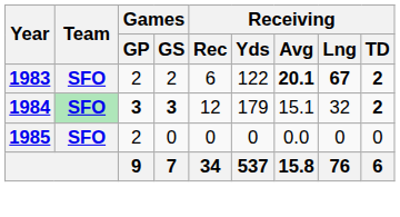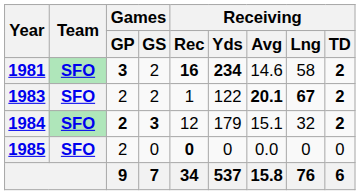 <table class="wikitable" style="text-align:center">
 <tr>
 <th rowspan="2">Year</th>
 <th rowspan="2">Team</th>
 <th colspan="2">Games</th>
 <th colspan="5">Receiving</th>
 </tr>
 <tr>
 <th>GP</th>
 <th>GS</th>
 <th>Rec</th>
 <th>Yds</th>
 <th>Avg</th>
 <th>Lng</th>
 <th>TD</th>
 </tr>
 <tr>
+<th><a href='#'>1981</a></th>
+<th style="background:#afe6ba; width:3em;"><a href='#'>SFO</a></th>
+<td><strong>3</strong></td>
+<td>2</td>
+<td><strong>16</strong></td>
+<td><strong>234</strong></td>
+<td>14.6</td>
+<td>58</td>
+<td><strong>2</strong></td>
+</tr>
+<tr>
 <th><a href='#'>1983</a></th>
 <th><a href='#'>SFO</a></th>
 <td>2</td>
 <td>2</td>
-<td>6</td>
+<td>1</td>
 <td>122</td>
 <td><strong>20.1</strong></td>
 <td><strong>67</strong></td>
 <td><strong>2</strong></td>
 </tr>
 <tr>
 <th><a href='#'>1984</a></th>
 <th style="background:#afe6ba; width:3em;"><a href='#'>SFO</a></th>
-<td><strong>3</strong></td>
+<td><strong>2</strong></td>
 <td><strong>3</strong></td>
 <td>12</td>
 <td>179</td>
 <td>15.1</td>
 <td>32</td>
 <td><strong>2</strong></td>
 </tr>
 <tr>
 <th><a href='#'>1985</a></th>
 <th><a href='#'>SFO</a></th>
 <td>2</td>
 <td>0</td>
-<td>0</td>
+<td><strong>0</strong></td>
 <td>0</td>
 <td>0.0</td>
 <td>0</td>
 <td>0</td>
 </tr>
 <tr>
 <th colspan="2"></th>
 <th>9</th>
 <th>7</th>
 <th>34</th>
 <th>537</th>
 <th>15.8</th>
 <th>76</th>
 <th>6</th>
 </tr>
 </table>
